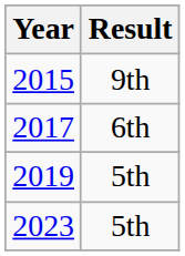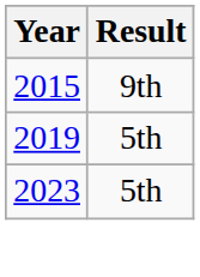 <table class="wikitable" style="text-align:center">
 <tr>
 <th>Year</th>
 <th>Result</th>
 </tr>
 <tr>
 <td><a href='#'>2015</a></td>
 <td>9th</td>
 </tr>
 <tr>
-<td><a href='#'>2017</a></td>
-<td>6th</td>
-</tr>
-<tr>
 <td><a href='#'>2019</a></td>
 <td>5th</td>
 </tr>
 <tr>
 <td><a href='#'>2023</a></td>
 <td>5th</td>
 </tr>
 </table>
